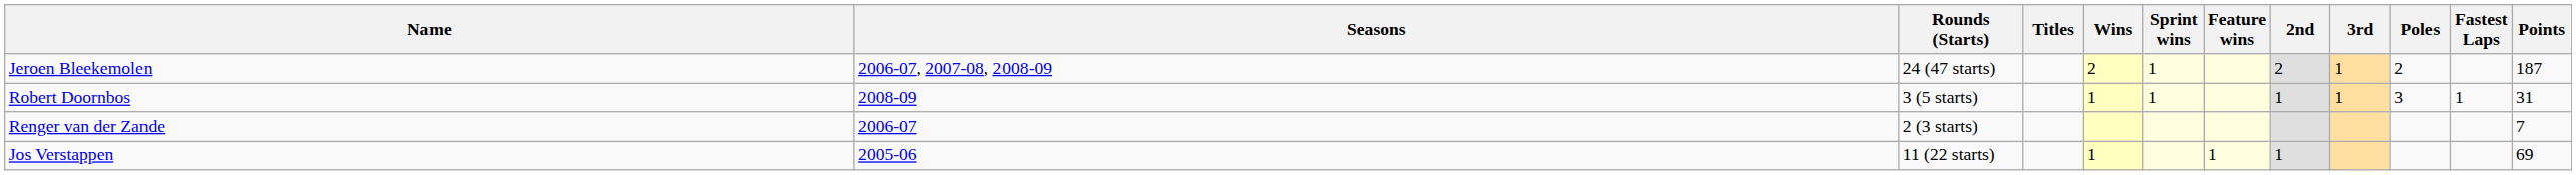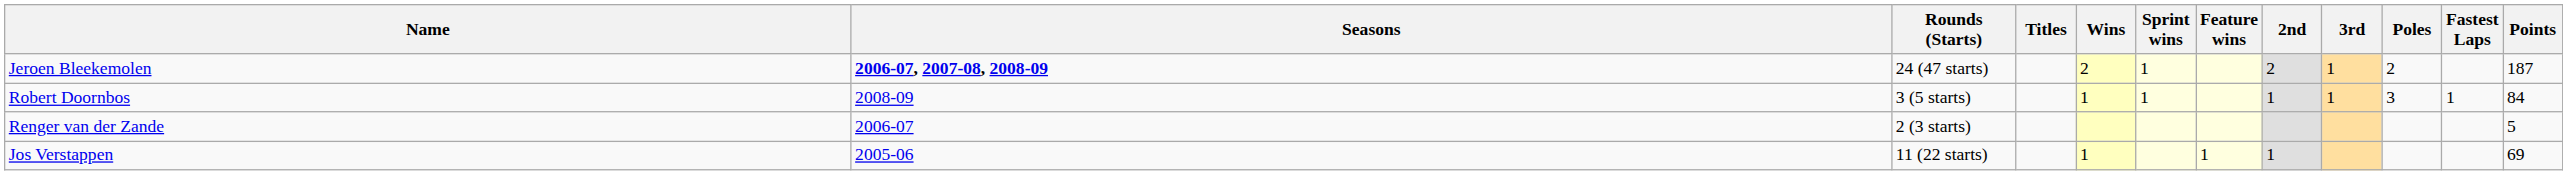 <table class="wikitable sortable" style="font-size: 85%" width="100%">
 <tr>
 <th>Name</th>
 <th>Seasons</th>
 <th width=90px>Rounds<br>(Starts)</th>
 <th width=40px>Titles</th>
 <th width=40px>Wins</th>
 <th width=40px>Sprint<br>wins</th>
 <th width=40px>Feature<br>wins</th>
 <th width=40px>2nd</th>
 <th width=40px>3rd</th>
 <th width=40px>Poles</th>
 <th width=40px>Fastest<br>Laps</th>
 <th width=40px>Points</th>
 </tr>
 <tr>
 <td><a href='#'>Jeroen Bleekemolen</a></td>
-<td><a href='#'>2006-07</a>, <a href='#'>2007-08</a>, <a href='#'>2008-09</a></td>
+<td><strong><a href='#'>2006-07</a>, <a href='#'>2007-08</a>, <a href='#'>2008-09</a></strong></td>
 <td>24 (47 starts)</td>
 <td></td>
 <td style="background:#FFFFBF;">2</td>
 <td style="background:#FFFFDF;">1</td>
 <td style="background:#FFFFDF;"></td>
 <td style="background:#DFDFDF;">2</td>
 <td style="background:#FFDF9F;">1</td>
 <td>2</td>
 <td></td>
 <td>187</td>
 </tr>
 <tr>
 <td><a href='#'>Robert Doornbos</a></td>
 <td><a href='#'>2008-09</a></td>
 <td>3 (5 starts)</td>
 <td></td>
 <td style="background:#FFFFBF;">1</td>
 <td style="background:#FFFFDF;">1</td>
 <td style="background:#FFFFDF;"></td>
 <td style="background:#DFDFDF;">1</td>
 <td style="background:#FFDF9F;">1</td>
 <td>3</td>
 <td>1</td>
-<td>31</td>
+<td>84</td>
 </tr>
 <tr>
 <td><a href='#'>Renger van der Zande</a></td>
 <td><a href='#'>2006-07</a></td>
 <td>2 (3 starts)</td>
 <td></td>
 <td style="background:#FFFFBF;"></td>
 <td style="background:#FFFFDF;"></td>
 <td style="background:#FFFFDF;"></td>
 <td style="background:#DFDFDF;"></td>
 <td style="background:#FFDF9F;"></td>
 <td></td>
 <td></td>
-<td>7</td>
+<td>5</td>
 </tr>
 <tr>
 <td><a href='#'>Jos Verstappen</a></td>
 <td><a href='#'>2005-06</a></td>
 <td>11 (22 starts)</td>
 <td></td>
 <td style="background:#FFFFBF;">1</td>
 <td style="background:#FFFFDF;"></td>
 <td style="background:#FFFFDF;">1</td>
 <td style="background:#DFDFDF;">1</td>
 <td style="background:#FFDF9F;"></td>
 <td></td>
 <td></td>
 <td>69</td>
 </tr>
 </table>
